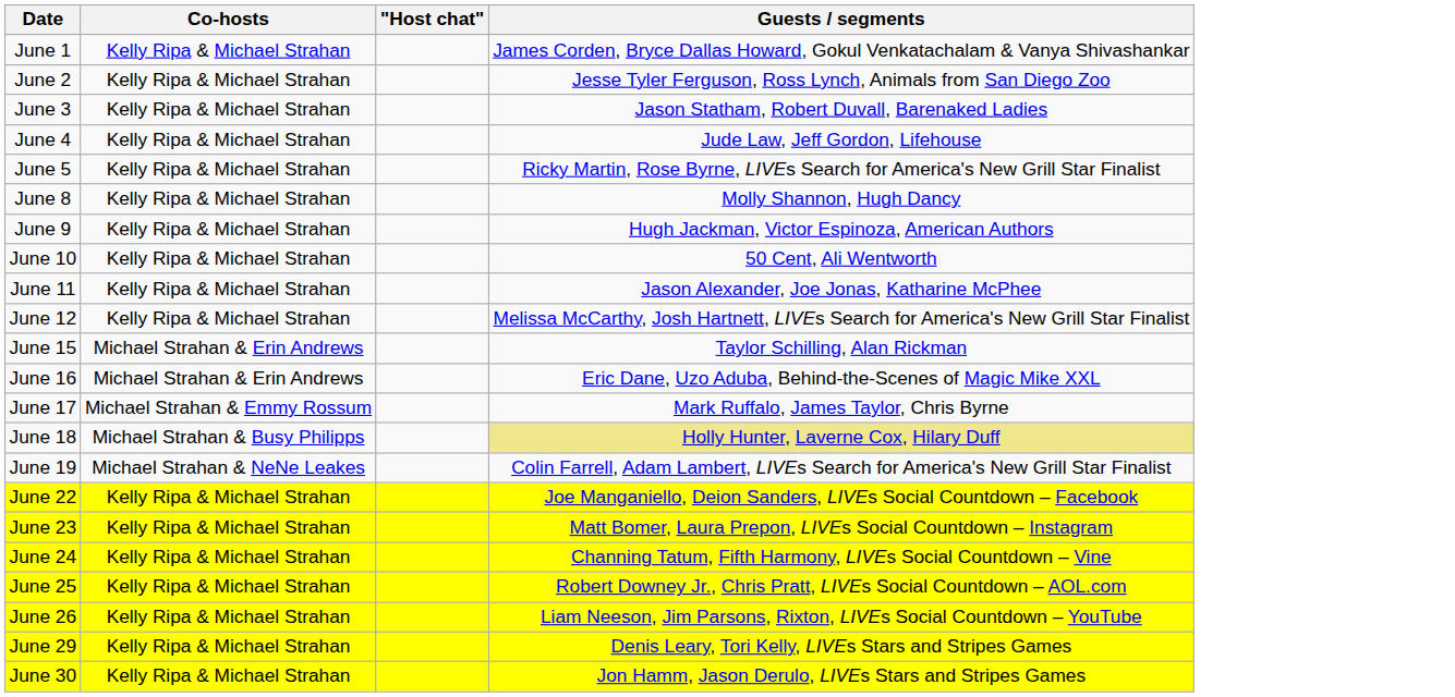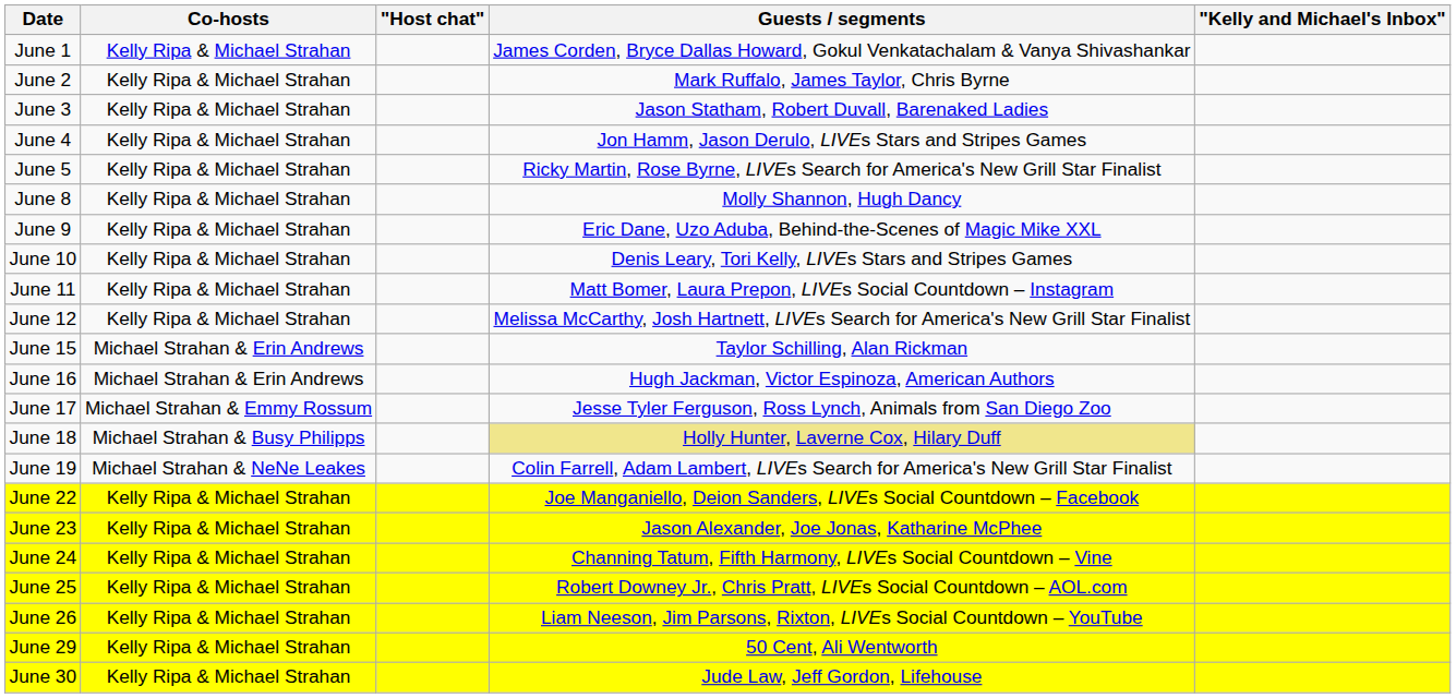 <table class="wikitable sortable" style="text-align:center;">
 <tr>
 <th>Date</th>
 <th>Co-hosts</th>
 <th>"Host chat"</th>
 <th>Guests / segments</th>
+<th>"Kelly and Michael's Inbox"</th>
 </tr>
 <tr>
 <td>June 1</td>
 <td><a href='#'>Kelly Ripa</a> & <a href='#'>Michael Strahan</a></td>
 <td></td>
 <td><a href='#'>James Corden</a>, <a href='#'>Bryce Dallas Howard</a>, Gokul Venkatachalam & Vanya Shivashankar</td>
+<td></td>
 </tr>
 <tr>
 <td>June 2</td>
 <td>Kelly Ripa & Michael Strahan</td>
 <td></td>
-<td><a href='#'>Jesse Tyler Ferguson</a>, <a href='#'>Ross Lynch</a>, Animals from <a href='#'>San Diego Zoo</a></td>
+<td><a href='#'>Mark Ruffalo</a>, <a href='#'>James Taylor</a>, Chris Byrne</td>
+<td></td>
 </tr>
 <tr>
 <td>June 3</td>
 <td>Kelly Ripa & Michael Strahan</td>
 <td></td>
 <td><a href='#'>Jason Statham</a>, <a href='#'>Robert Duvall</a>, <a href='#'>Barenaked Ladies</a></td>
+<td></td>
 </tr>
 <tr>
 <td>June 4</td>
 <td>Kelly Ripa & Michael Strahan</td>
 <td></td>
-<td><a href='#'>Jude Law</a>, <a href='#'>Jeff Gordon</a>, <a href='#'>Lifehouse</a></td>
+<td><a href='#'>Jon Hamm</a>, <a href='#'>Jason Derulo</a>, <em>LIVE</em>s Stars and Stripes Games</td>
+<td></td>
 </tr>
 <tr>
 <td>June 5</td>
 <td>Kelly Ripa & Michael Strahan</td>
 <td></td>
 <td><a href='#'>Ricky Martin</a>, <a href='#'>Rose Byrne</a>, <em>LIVE</em>s Search for America's New Grill Star Finalist</td>
+<td></td>
 </tr>
 <tr>
 <td>June 8</td>
 <td>Kelly Ripa & Michael Strahan</td>
 <td></td>
 <td><a href='#'>Molly Shannon</a>, <a href='#'>Hugh Dancy</a></td>
+<td></td>
 </tr>
 <tr>
 <td>June 9</td>
 <td>Kelly Ripa & Michael Strahan</td>
 <td></td>
-<td><a href='#'>Hugh Jackman</a>, <a href='#'>Victor Espinoza</a>, <a href='#'>American Authors</a></td>
+<td><a href='#'>Eric Dane</a>, <a href='#'>Uzo Aduba</a>, Behind-the-Scenes of <a href='#'>Magic Mike XXL</a></td>
+<td></td>
 </tr>
 <tr>
 <td>June 10</td>
 <td>Kelly Ripa & Michael Strahan</td>
 <td></td>
-<td><a href='#'>50 Cent</a>, <a href='#'>Ali Wentworth</a></td>
+<td><a href='#'>Denis Leary</a>, <a href='#'>Tori Kelly</a>, <em>LIVE</em>s Stars and Stripes Games</td>
+<td></td>
 </tr>
 <tr>
 <td>June 11</td>
 <td>Kelly Ripa & Michael Strahan</td>
 <td></td>
-<td><a href='#'>Jason Alexander</a>, <a href='#'>Joe Jonas</a>, <a href='#'>Katharine McPhee</a></td>
+<td><a href='#'>Matt Bomer</a>, <a href='#'>Laura Prepon</a>, <em>LIVE</em>s Social Countdown – <a href='#'>Instagram</a></td>
+<td></td>
 </tr>
 <tr>
 <td>June 12</td>
 <td>Kelly Ripa & Michael Strahan</td>
 <td></td>
 <td><a href='#'>Melissa McCarthy</a>, <a href='#'>Josh Hartnett</a>, <em>LIVE</em>s Search for America's New Grill Star Finalist</td>
+<td></td>
 </tr>
 <tr>
 <td>June 15</td>
 <td>Michael Strahan & <a href='#'>Erin Andrews</a></td>
 <td></td>
 <td><a href='#'>Taylor Schilling</a>, <a href='#'>Alan Rickman</a></td>
+<td></td>
 </tr>
 <tr>
 <td>June 16</td>
 <td>Michael Strahan & Erin Andrews</td>
 <td></td>
-<td><a href='#'>Eric Dane</a>, <a href='#'>Uzo Aduba</a>, Behind-the-Scenes of <a href='#'>Magic Mike XXL</a></td>
+<td><a href='#'>Hugh Jackman</a>, <a href='#'>Victor Espinoza</a>, <a href='#'>American Authors</a></td>
+<td></td>
 </tr>
 <tr>
 <td>June 17</td>
 <td>Michael Strahan & <a href='#'>Emmy Rossum</a></td>
 <td></td>
-<td><a href='#'>Mark Ruffalo</a>, <a href='#'>James Taylor</a>, Chris Byrne</td>
+<td><a href='#'>Jesse Tyler Ferguson</a>, <a href='#'>Ross Lynch</a>, Animals from <a href='#'>San Diego Zoo</a></td>
+<td></td>
 </tr>
 <tr>
 <td>June 18</td>
 <td>Michael Strahan & <a href='#'>Busy Philipps</a></td>
 <td></td>
 <td style="background: khaki;"><a href='#'>Holly Hunter</a>, <a href='#'>Laverne Cox</a>, <a href='#'>Hilary Duff</a></td>
+<td></td>
 </tr>
 <tr>
 <td>June 19</td>
 <td>Michael Strahan & <a href='#'>NeNe Leakes</a></td>
 <td></td>
 <td><a href='#'>Colin Farrell</a>, <a href='#'>Adam Lambert</a>, <em>LIVE</em>s Search for America's New Grill Star Finalist</td>
+<td></td>
 </tr>
 <tr style="background:yellow;">
 <td>June 22</td>
 <td>Kelly Ripa & Michael Strahan</td>
 <td></td>
 <td><a href='#'>Joe Manganiello</a>, <a href='#'>Deion Sanders</a>, <em>LIVE</em>s Social Countdown – <a href='#'>Facebook</a></td>
+<td></td>
 </tr>
 <tr style="background:yellow;">
 <td>June 23</td>
 <td>Kelly Ripa & Michael Strahan</td>
 <td></td>
-<td><a href='#'>Matt Bomer</a>, <a href='#'>Laura Prepon</a>, <em>LIVE</em>s Social Countdown – <a href='#'>Instagram</a></td>
+<td><a href='#'>Jason Alexander</a>, <a href='#'>Joe Jonas</a>, <a href='#'>Katharine McPhee</a></td>
+<td></td>
 </tr>
 <tr style="background:yellow;">
 <td>June 24</td>
 <td>Kelly Ripa & Michael Strahan</td>
 <td></td>
 <td><a href='#'>Channing Tatum</a>, <a href='#'>Fifth Harmony</a>, <em>LIVE</em>s Social Countdown – <a href='#'>Vine</a></td>
+<td></td>
 </tr>
 <tr style="background:yellow;">
 <td>June 25</td>
 <td>Kelly Ripa & Michael Strahan</td>
 <td></td>
 <td><a href='#'>Robert Downey Jr.</a>, <a href='#'>Chris Pratt</a>, <em>LIVE</em>s Social Countdown – <a href='#'>AOL.com</a></td>
+<td></td>
 </tr>
 <tr style="background:yellow;">
 <td>June 26</td>
 <td>Kelly Ripa & Michael Strahan</td>
 <td></td>
 <td><a href='#'>Liam Neeson</a>, <a href='#'>Jim Parsons</a>, <a href='#'>Rixton</a>, <em>LIVE</em>s Social Countdown – <a href='#'>YouTube</a></td>
+<td></td>
 </tr>
 <tr style="background:yellow;">
 <td>June 29</td>
 <td>Kelly Ripa & Michael Strahan</td>
 <td></td>
-<td><a href='#'>Denis Leary</a>, <a href='#'>Tori Kelly</a>, <em>LIVE</em>s Stars and Stripes Games</td>
+<td><a href='#'>50 Cent</a>, <a href='#'>Ali Wentworth</a></td>
+<td></td>
 </tr>
 <tr style="background:yellow;">
 <td>June 30</td>
 <td>Kelly Ripa & Michael Strahan</td>
 <td></td>
-<td><a href='#'>Jon Hamm</a>, <a href='#'>Jason Derulo</a>, <em>LIVE</em>s Stars and Stripes Games</td>
+<td><a href='#'>Jude Law</a>, <a href='#'>Jeff Gordon</a>, <a href='#'>Lifehouse</a></td>
+<td></td>
 </tr>
 </table>
